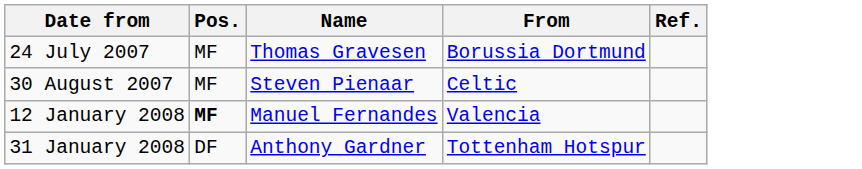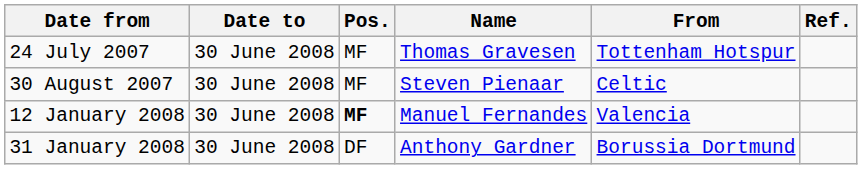 <table class="wikitable">
 <tr>
 <th>Date from</th>
+<th>Date to</th>
 <th>Pos.</th>
 <th>Name</th>
 <th>From</th>
 <th>Ref.</th>
 </tr>
 <tr>
 <td>24 July 2007</td>
+<td>30 June 2008</td>
 <td>MF</td>
 <td> <a href='#'>Thomas Gravesen</a></td>
-<td> <a href='#'>Borussia Dortmund</a></td>
+<td> <a href='#'>Tottenham Hotspur</a></td>
 <td align="center"></td>
 </tr>
 <tr>
 <td>30 August 2007</td>
+<td>30 June 2008</td>
 <td>MF</td>
 <td> <a href='#'>Steven Pienaar</a></td>
 <td> <a href='#'>Celtic</a></td>
 <td align="center"></td>
 </tr>
 <tr>
 <td>12 January 2008</td>
+<td>30 June 2008</td>
 <td><strong>MF</strong></td>
 <td> <a href='#'>Manuel Fernandes</a></td>
 <td> <a href='#'>Valencia</a></td>
 <td align="center"></td>
 </tr>
 <tr>
 <td>31 January 2008</td>
+<td>30 June 2008</td>
 <td>DF</td>
 <td> <a href='#'>Anthony Gardner</a></td>
-<td> <a href='#'>Tottenham Hotspur</a></td>
+<td> <a href='#'>Borussia Dortmund</a></td>
 <td align="center"></td>
 </tr>
 </table>
